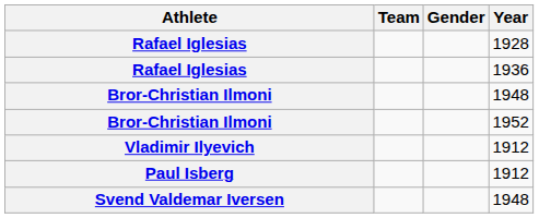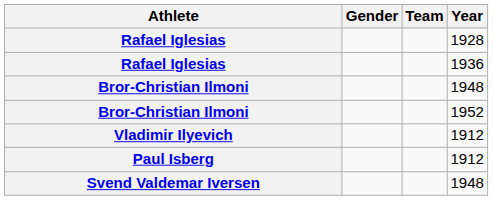 <table class="wikitable plainrowheaders">
 <tr>
 <th scope="col" style="width:22em">Athlete</th>
+<th scope="col">Gender</th>
 <th scope="col">Team</th>
-<th scope="col">Gender</th>
 <th scope="col">Year</th>
 </tr>
 <tr>
 <th scope="row"><a href='#'>Rafael Iglesias</a></th>
+<td style="text-align:center"></td>
 <td></td>
-<td style="text-align:center"></td>
 <td>1928</td>
 </tr>
 <tr>
 <th scope="row"><a href='#'>Rafael Iglesias</a></th>
+<td style="text-align:center"></td>
 <td></td>
-<td style="text-align:center"></td>
 <td>1936</td>
 </tr>
 <tr>
 <th scope="row"><a href='#'>Bror-Christian Ilmoni</a></th>
+<td style="text-align:center"></td>
 <td></td>
-<td style="text-align:center"></td>
 <td>1948</td>
 </tr>
 <tr>
 <th scope="row"><a href='#'>Bror-Christian Ilmoni</a></th>
+<td style="text-align:center"></td>
 <td></td>
-<td style="text-align:center"></td>
 <td>1952</td>
 </tr>
 <tr>
 <th scope="row"><a href='#'>Vladimir Ilyevich</a></th>
+<td style="text-align:center"></td>
 <td></td>
-<td style="text-align:center"></td>
 <td>1912</td>
 </tr>
 <tr>
 <th scope="row"><a href='#'>Paul Isberg</a></th>
+<td style="text-align:center"></td>
 <td></td>
-<td style="text-align:center"></td>
 <td>1912</td>
 </tr>
 <tr>
 <th scope="row"><a href='#'>Svend Valdemar Iversen</a></th>
+<td style="text-align:center"></td>
 <td></td>
-<td style="text-align:center"></td>
 <td>1948</td>
 </tr>
 </table>
